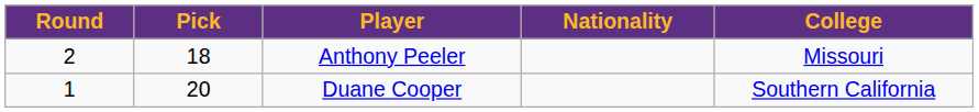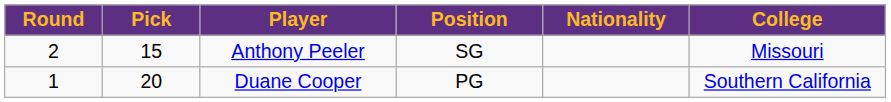 <table class="wikitable sortable sortable">
 <tr>
 <th style="background:#5c2f83; color:#fcb926; width:10%;">Round</th>
 <th style="background:#5c2f83; color:#fcb926; width:10%;">Pick</th>
 <th style="background:#5c2f83; color:#fcb926; width:20%;">Player</th>
+<th style="background:#5c2f83; color:#fcb926; width:15%;">Position</th>
 <th style="background:#5c2f83; color:#fcb926; width:15%;">Nationality</th>
 <th style="background:#5c2f83; color:#fcb926; width:20%;">College</th>
 </tr>
 <tr style="text-align: center">
 <td>2</td>
-<td>18</td>
+<td>15</td>
 <td><a href='#'>Anthony Peeler</a></td>
+<td>SG</td>
 <td></td>
 <td><a href='#'>Missouri</a></td>
 </tr>
 <tr style="text-align: center">
 <td>1</td>
 <td>20</td>
 <td><a href='#'>Duane Cooper</a></td>
+<td>PG</td>
 <td></td>
 <td><a href='#'>Southern California</a></td>
 </tr>
 </table>
